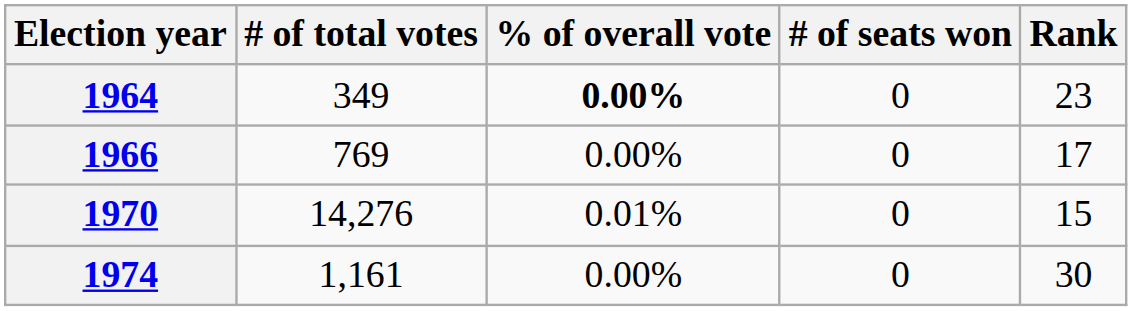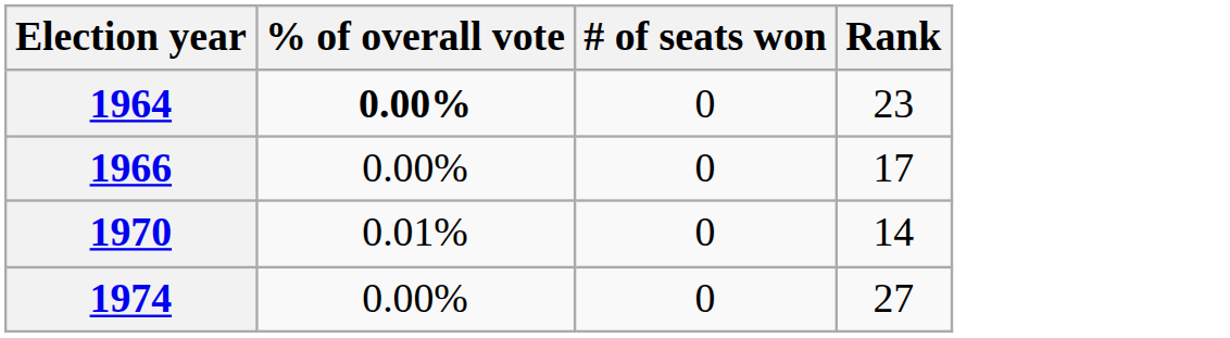 <table class="wikitable sortable">
 <tr>
 <th>Election year</th>
-<th># of total votes</th>
 <th>% of overall vote</th>
 <th># of seats won</th>
 <th>Rank</th>
 </tr>
 <tr>
 <th><a href='#'>1964</a></th>
-<td style="text-align:center;"> 349</td>
 <td style="text-align:center;"><strong> 0.00%</strong></td>
 <td style="text-align:center;"> 0</td>
 <td style="text-align:center;">23</td>
 </tr>
 <tr>
 <th><a href='#'>1966</a></th>
-<td style="text-align:center;"> 769</td>
 <td style="text-align:center;"> 0.00%</td>
 <td style="text-align:center;"> 0</td>
 <td style="text-align:center;">17</td>
 </tr>
 <tr>
 <th><a href='#'>1970</a></th>
-<td style="text-align:center;"> 14,276</td>
 <td style="text-align:center;"> 0.01%</td>
 <td style="text-align:center;"> 0</td>
-<td style="text-align:center;">15</td>
+<td style="text-align:center;">14</td>
 </tr>
 <tr>
 <th><a href='#'>1974</a></th>
-<td style="text-align:center;"> 1,161</td>
 <td style="text-align:center;"> 0.00%</td>
 <td style="text-align:center;"> 0</td>
-<td style="text-align:center;">30</td>
+<td style="text-align:center;">27</td>
 </tr>
 </table>
